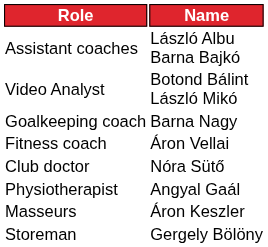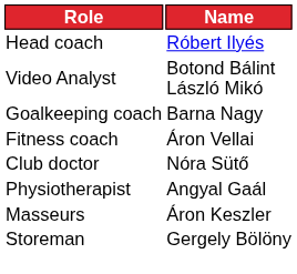 <table class="toccolours">
 <tr>
 <th style="background:#df252d;color:#FFFFFF;border:1px solid #000000;">Role</th>
 <th style="background:#df252d;color:#FFFFFF;border:1px solid #000000;">Name</th>
 </tr>
 <tr>
-<td>Assistant coaches</td>
-<td> László Albu <br>  Barna Bajkó</td>
+<td>Head coach</td>
+<td> <a href='#'>Róbert Ilyés</a></td>
 </tr>
 <tr>
 <td>Video Analyst</td>
 <td> Botond Bálint <br>  László Mikó</td>
 </tr>
 <tr>
 <td>Goalkeeping coach</td>
 <td> Barna Nagy</td>
 </tr>
 <tr>
 <td>Fitness coach</td>
 <td> Áron Vellai</td>
 </tr>
 <tr>
 <td>Club doctor</td>
 <td> Nóra Sütő</td>
 </tr>
 <tr>
 <td>Physiotherapist</td>
 <td> Angyal Gaál</td>
 </tr>
 <tr>
 <td>Masseurs</td>
 <td> Áron Keszler</td>
 </tr>
 <tr>
 <td>Storeman</td>
 <td> Gergely Bölöny</td>
 </tr>
 </table>
